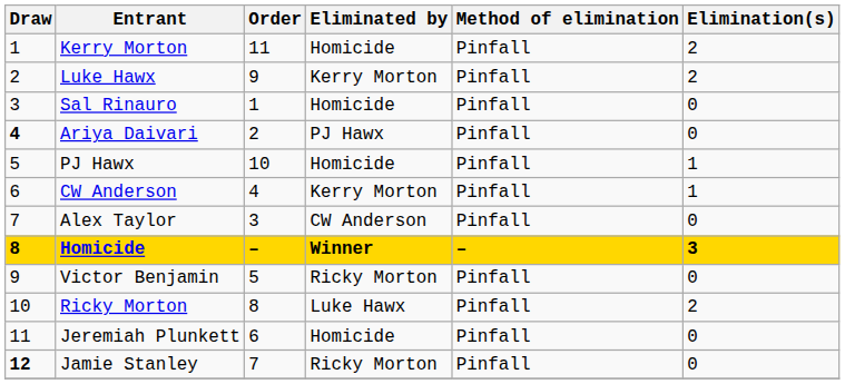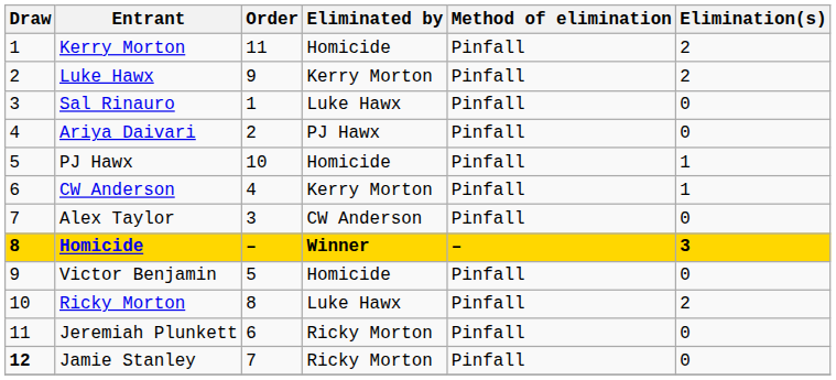 <table class="wikitable sortable">
 <tr>
 <th>Draw</th>
 <th>Entrant</th>
 <th>Order</th>
 <th>Eliminated by</th>
 <th>Method of elimination</th>
 <th>Elimination(s)</th>
 </tr>
 <tr>
 <td>1</td>
 <td><a href='#'>Kerry Morton</a></td>
 <td>11</td>
 <td>Homicide</td>
 <td>Pinfall</td>
 <td>2</td>
 </tr>
 <tr>
 <td>2</td>
 <td><a href='#'>Luke Hawx</a></td>
 <td>9</td>
 <td>Kerry Morton</td>
 <td>Pinfall</td>
 <td>2</td>
 </tr>
 <tr>
 <td>3</td>
 <td><a href='#'>Sal Rinauro</a></td>
 <td>1</td>
-<td>Homicide</td>
+<td>Luke Hawx</td>
 <td>Pinfall</td>
 <td>0</td>
 </tr>
 <tr>
-<td><strong>4</strong></td>
+<td>4</td>
 <td><a href='#'>Ariya Daivari</a></td>
 <td>2</td>
 <td>PJ Hawx</td>
 <td>Pinfall</td>
 <td>0</td>
 </tr>
 <tr>
 <td>5</td>
 <td>PJ Hawx</td>
 <td>10</td>
 <td>Homicide</td>
 <td>Pinfall</td>
 <td>1</td>
 </tr>
 <tr>
 <td>6</td>
 <td><a href='#'>CW Anderson</a></td>
 <td>4</td>
 <td>Kerry Morton</td>
 <td>Pinfall</td>
 <td>1</td>
 </tr>
 <tr>
 <td>7</td>
 <td>Alex Taylor</td>
 <td>3</td>
 <td>CW Anderson</td>
 <td>Pinfall</td>
 <td>0</td>
 </tr>
 <tr style="background: gold">
 <td><strong>8</strong></td>
 <td><strong><a href='#'>Homicide</a></strong></td>
 <td><strong>–</strong></td>
 <td><strong>Winner</strong></td>
 <td><strong>–</strong></td>
 <td><strong>3</strong></td>
 </tr>
 <tr>
 <td>9</td>
 <td>Victor Benjamin</td>
 <td>5</td>
-<td>Ricky Morton</td>
+<td>Homicide</td>
 <td>Pinfall</td>
 <td>0</td>
 </tr>
 <tr>
 <td>10</td>
 <td><a href='#'>Ricky Morton</a></td>
 <td>8</td>
 <td>Luke Hawx</td>
 <td>Pinfall</td>
 <td>2</td>
 </tr>
 <tr>
 <td>11</td>
 <td>Jeremiah Plunkett</td>
 <td>6</td>
-<td>Homicide</td>
+<td>Ricky Morton</td>
 <td>Pinfall</td>
 <td>0</td>
 </tr>
 <tr>
 <td><strong>12</strong></td>
 <td>Jamie Stanley</td>
 <td>7</td>
 <td>Ricky Morton</td>
 <td>Pinfall</td>
 <td>0</td>
 </tr>
 <tr>
 </tr>
 </table>
